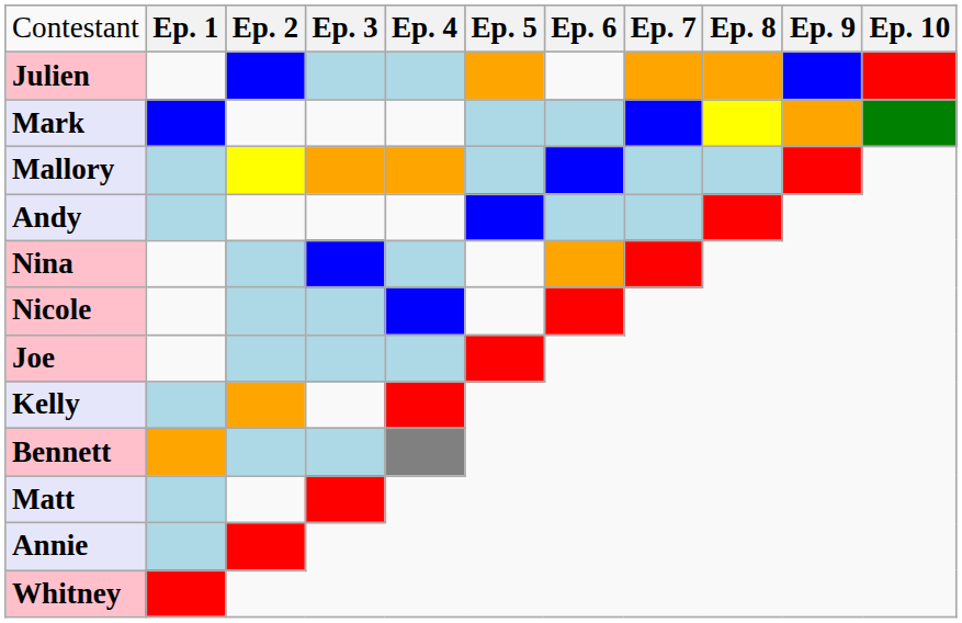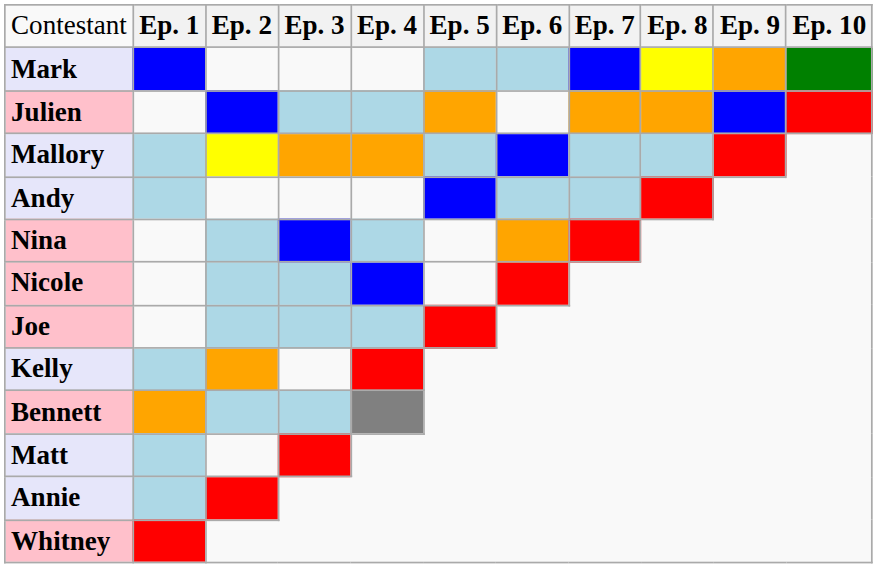 <table class="wikitable">
 <tr>
 <td align="center">Contestant</td>
 <th>Ep. 1</th>
 <th>Ep. 2</th>
 <th>Ep. 3</th>
 <th>Ep. 4</th>
 <th>Ep. 5</th>
 <th>Ep. 6</th>
 <th>Ep. 7</th>
 <th>Ep. 8</th>
 <th>Ep. 9</th>
 <th>Ep. 10</th>
 </tr>
 <tr>
+<td style="background:lavender;"><strong>Mark</strong></td>
+<td style="background:blue;"></td>
+<td></td>
+<td></td>
+<td></td>
+<td style="background:lightblue;"></td>
+<td style="background:lightblue;"></td>
+<td style="background:blue;"></td>
+<td style="background:yellow;"></td>
+<td style="background:orange;"></td>
+<td style="background:green;"></td>
+</tr>
+<tr>
 <td style="background:pink;"><strong>Julien</strong></td>
 <td></td>
 <td style="background:blue;"></td>
 <td style="background:lightblue;"></td>
 <td style="background:lightblue;"></td>
 <td style="background:orange;"></td>
 <td></td>
 <td style="background:orange;"></td>
 <td style="background:orange;"></td>
 <td style="background:blue;"></td>
 <td style="background:red;"></td>
-</tr>
-<tr>
-<td style="background:lavender;"><strong>Mark</strong></td>
-<td style="background:blue;"></td>
-<td></td>
-<td></td>
-<td></td>
-<td style="background:lightblue;"></td>
-<td style="background:lightblue;"></td>
-<td style="background:blue;"></td>
-<td style="background:yellow;"></td>
-<td style="background:orange;"></td>
-<td style="background:green;"></td>
 </tr>
 <tr>
 <td style="background:lavender;"><strong>Mallory</strong></td>
 <td style="background:lightblue;"></td>
 <td style="background:yellow;"></td>
 <td style="background:orange;"></td>
 <td style="background:orange;"></td>
 <td style="background:lightblue;"></td>
 <td style="background:blue;"></td>
 <td style="background:lightblue;"></td>
 <td style="background:lightblue;"></td>
 <td style="background:red;"></td>
 </tr>
 <tr>
 <td style="background:lavender;"><strong>Andy</strong></td>
 <td style="background:lightblue;"></td>
 <td></td>
 <td></td>
 <td></td>
 <td style="background:blue;"></td>
 <td style="background:lightblue;"></td>
 <td style="background:lightblue;"></td>
 <td style="background:red;"></td>
 </tr>
 <tr>
 <td style="background:pink;"><strong>Nina</strong></td>
 <td></td>
 <td style="background:lightblue;"></td>
 <td style="background:blue;"></td>
 <td style="background:lightblue;"></td>
 <td></td>
 <td style="background:orange;"></td>
 <td style="background:red;"></td>
 </tr>
 <tr>
 <td style="background:pink;"><strong>Nicole</strong></td>
 <td></td>
 <td style="background:lightblue;"></td>
 <td style="background:lightblue;"></td>
 <td style="background:blue;"></td>
 <td></td>
 <td style="background:red;"></td>
 </tr>
 <tr>
 <td style="background:pink;"><strong>Joe</strong></td>
 <td></td>
 <td style="background:lightblue;"></td>
 <td style="background:lightblue;"></td>
 <td style="background:lightblue;"></td>
 <td style="background:red;"></td>
 </tr>
 <tr>
 <td style="background:lavender;"><strong>Kelly</strong></td>
 <td style="background:lightblue;"></td>
 <td style="background:orange;"></td>
 <td></td>
 <td style="background:red;"></td>
 </tr>
 <tr>
 <td style="background:pink;"><strong>Bennett</strong></td>
 <td style="background:orange;"></td>
 <td style="background:lightblue;"></td>
 <td style="background:lightblue;"></td>
 <td style="background:gray;"></td>
 </tr>
 <tr>
 <td style="background:lavender;"><strong>Matt</strong></td>
 <td style="background:lightblue;"></td>
 <td></td>
 <td style="background:red;"></td>
 </tr>
 <tr>
 <td style="background:lavender;"><strong>Annie</strong></td>
 <td style="background:lightblue;"></td>
 <td style="background:red;"></td>
 </tr>
 <tr>
 <td style="background:pink;"><strong>Whitney</strong></td>
 <td style="background:red;"></td>
 </tr>
 </table>
